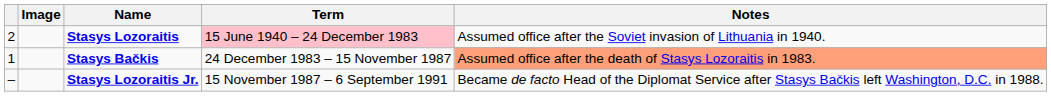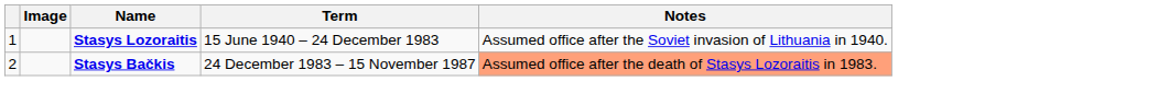 <table class="wikitable" style="clear:right">
 <tr>
 <th></th>
 <th>Image</th>
 <th>Name</th>
 <th>Term</th>
 <th>Notes</th>
 </tr>
 <tr>
-<td style="text-align:center">2</td>
+<td style="text-align:center">1</td>
 <td></td>
 <td><strong><a href='#'>Stasys Lozoraitis</a></strong></td>
-<td style="background: pink;">15 June 1940 – 24 December 1983</td>
+<td>15 June 1940 – 24 December 1983</td>
 <td>Assumed office after the <a href='#'>Soviet</a> invasion of <a href='#'>Lithuania</a> in 1940.</td>
 </tr>
 <tr>
-<td style="text-align:center">1</td>
+<td style="text-align:center">2</td>
 <td></td>
 <td><strong><a href='#'>Stasys Bačkis</a></strong></td>
 <td>24 December 1983 – 15 November 1987</td>
 <td style="background: lightsalmon;">Assumed office after the death of <a href='#'>Stasys Lozoraitis</a> in 1983.</td>
 </tr>
-<tr>
-<td style="text-align:center">–</td>
-<td></td>
-<td><strong><a href='#'>Stasys Lozoraitis Jr.</a></strong></td>
-<td>15 November 1987 – 6 September 1991</td>
-<td>Became <em>de facto</em> Head of the Diplomat Service after <a href='#'>Stasys Bačkis</a> left <a href='#'>Washington, D.C.</a> in 1988.</td>
-</tr>
 </table>
